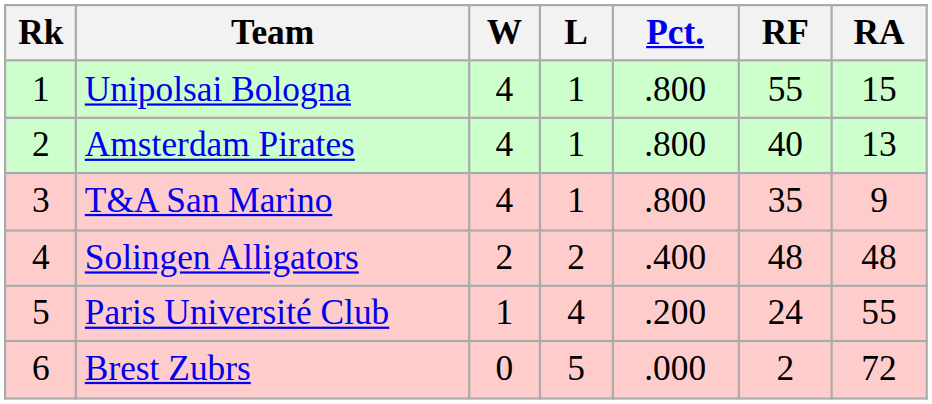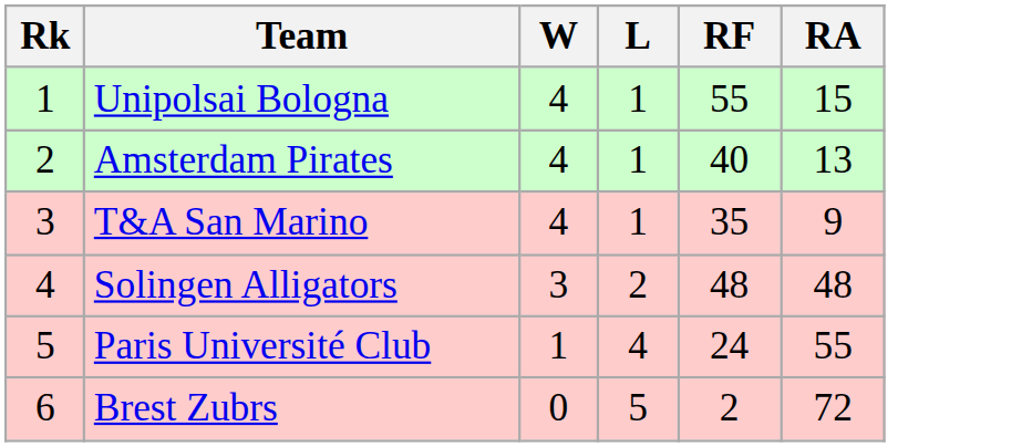 <table class="wikitable" style="text-align:center">
 <tr>
 <th width="25">Rk</th>
 <th width="170">Team</th>
 <th width="25">W</th>
 <th width="25">L</th>
-<th width="50"><a href='#'>Pct.</a></th>
 <th width="35">RF</th>
 <th width="35">RA</th>
 </tr>
 <tr style="background-color:#ccffcc;">
 <td>1</td>
 <td style="text-align:left;"> <a href='#'>Unipolsai Bologna</a></td>
 <td>4</td>
 <td>1</td>
-<td>.800</td>
 <td>55</td>
 <td>15</td>
 </tr>
 <tr style="background-color:#ccffcc;">
 <td>2</td>
 <td style="text-align:left;"> <a href='#'>Amsterdam Pirates</a></td>
 <td>4</td>
 <td>1</td>
-<td>.800</td>
 <td>40</td>
 <td>13</td>
 </tr>
 <tr style="background-color:#ffcccc;">
 <td>3</td>
 <td style="text-align:left;"> <a href='#'>T&A San Marino</a></td>
 <td>4</td>
 <td>1</td>
-<td>.800</td>
 <td>35</td>
 <td>9</td>
 </tr>
 <tr style="background-color:#ffcccc;">
 <td>4</td>
 <td style="text-align:left;"> <a href='#'>Solingen Alligators</a></td>
+<td>3</td>
 <td>2</td>
-<td>2</td>
-<td>.400</td>
 <td>48</td>
 <td>48</td>
 </tr>
 <tr style="background-color:#ffcccc;">
 <td>5</td>
 <td style="text-align:left;"> <a href='#'>Paris Université Club</a></td>
 <td>1</td>
 <td>4</td>
-<td>.200</td>
 <td>24</td>
 <td>55</td>
 </tr>
 <tr style="background-color:#ffcccc;">
 <td>6</td>
 <td style="text-align:left;"> <a href='#'>Brest Zubrs</a></td>
 <td>0</td>
 <td>5</td>
-<td>.000</td>
 <td>2</td>
 <td>72</td>
 </tr>
 </table>
